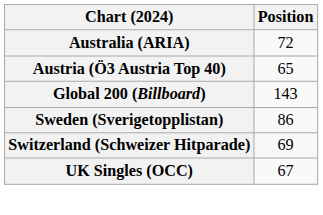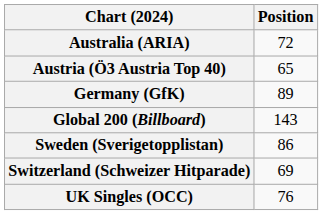 <table class="wikitable sortable plainrowheaders" style="text-align:center">
 <tr>
 <th scope="col">Chart (2024)</th>
 <th scope="col">Position</th>
 </tr>
 <tr>
 <th scope="row">Australia (ARIA)</th>
 <td>72</td>
 </tr>
 <tr>
 <th scope="row">Austria (Ö3 Austria Top 40)</th>
 <td>65</td>
+</tr>
+<tr>
+<th scope="row">Germany (GfK)</th>
+<td>89</td>
 </tr>
 <tr>
 <th scope="row">Global 200 (<em>Billboard</em>)</th>
 <td>143</td>
 </tr>
 <tr>
 <th scope="row">Sweden (Sverigetopplistan)</th>
 <td>86</td>
 </tr>
 <tr>
 <th scope="row">Switzerland (Schweizer Hitparade)</th>
 <td>69</td>
 </tr>
 <tr>
 <th scope="row">UK Singles (OCC)</th>
-<td>67</td>
+<td>76</td>
 </tr>
 </table>
